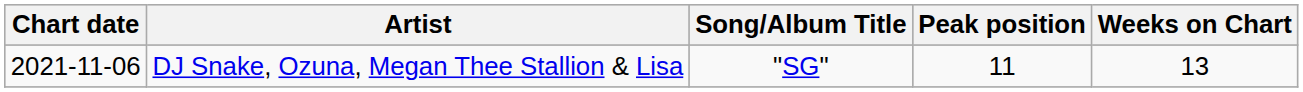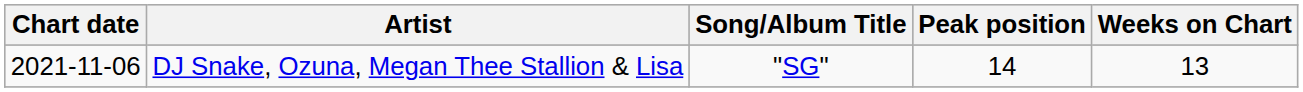 <table class="wikitable sortable" style="text-align:center">
 <tr>
 <th>Chart date</th>
 <th>Artist</th>
 <th>Song/Album Title</th>
 <th>Peak position</th>
 <th>Weeks on Chart</th>
 </tr>
 <tr>
 <td>2021-11-06</td>
 <td><a href='#'>DJ Snake</a>, <a href='#'>Ozuna</a>, <a href='#'>Megan Thee Stallion</a> & <a href='#'>Lisa</a></td>
 <td>"<a href='#'>SG</a>"</td>
-<td>11</td>
+<td>14</td>
 <td>13</td>
 </tr>
 </table>
